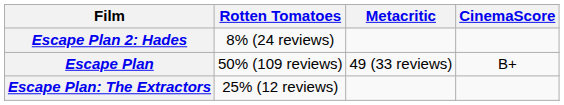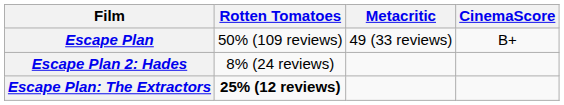 <table class="wikitable plainrowheaders" style="text-align:center;">
 <tr>
 <th>Film</th>
 <th><a href='#'>Rotten Tomatoes</a></th>
 <th><a href='#'>Metacritic</a></th>
 <th><a href='#'>CinemaScore</a></th>
 </tr>
 <tr>
+<th scope="row"><em><a href='#'>Escape Plan</a></em></th>
+<td>50% (109 reviews)</td>
+<td>49 (33 reviews)</td>
+<td>B+</td>
+</tr>
+<tr>
 <th scope="row"><em><a href='#'>Escape Plan 2: Hades</a></em></th>
 <td>8% (24 reviews)</td>
 <td></td>
 <td></td>
 </tr>
 <tr>
-<th scope="row"><em><a href='#'>Escape Plan</a></em></th>
-<td>50% (109 reviews)</td>
-<td>49 (33 reviews)</td>
-<td>B+</td>
-</tr>
-<tr>
 <th scope="row"><em><a href='#'>Escape Plan: The Extractors</a></em></th>
-<td>25% (12 reviews)</td>
+<td><strong>25% (12 reviews)</strong></td>
 <td></td>
 <td></td>
 </tr>
 </table>
